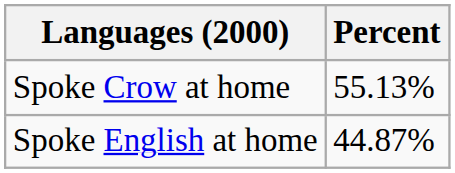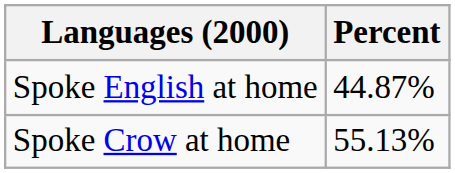 <table class="wikitable sortable collapsible" style="font-size: 90%;">
 <tr>
 <th>Languages (2000) </th>
 <th>Percent</th>
 </tr>
 <tr>
+<td>Spoke <a href='#'>English</a> at home</td>
+<td>44.87%</td>
+</tr>
+<tr>
 <td>Spoke <a href='#'>Crow</a> at home</td>
 <td>55.13%</td>
 </tr>
-<tr>
-<td>Spoke <a href='#'>English</a> at home</td>
-<td>44.87%</td>
-</tr>
 </table>
